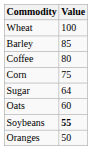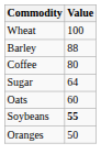 <table class="wikitable" border="1">
 <tr>
 <th>Commodity</th>
 <th>Value</th>
 </tr>
 <tr>
 <td>Wheat</td>
 <td>100</td>
 </tr>
 <tr>
 <td>Barley</td>
-<td>85</td>
+<td>88</td>
 </tr>
 <tr>
 <td>Coffee</td>
 <td>80</td>
-</tr>
-<tr>
-<td>Corn</td>
-<td>75</td>
 </tr>
 <tr>
 <td>Sugar</td>
 <td>64</td>
 </tr>
 <tr>
 <td>Oats</td>
 <td>60</td>
 </tr>
 <tr>
 <td>Soybeans</td>
 <td><strong>55</strong></td>
 </tr>
 <tr>
 <td>Oranges</td>
 <td>50</td>
 </tr>
 </table>
